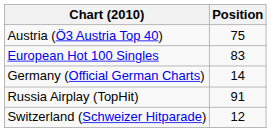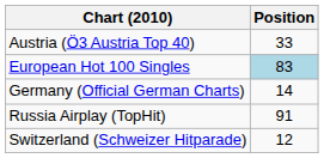 <table class="wikitable sortable">
 <tr>
 <th>Chart (2010)</th>
 <th>Position</th>
 </tr>
 <tr>
 <td>Austria (<a href='#'>Ö3 Austria Top 40</a>)</td>
-<td align="center">75</td>
+<td align="center">33</td>
 </tr>
 <tr>
 <td><a href='#'>European Hot 100 Singles</a></td>
-<td align="center">83</td>
+<td align="center" style="background: lightblue;">83</td>
 </tr>
 <tr>
 <td>Germany (<a href='#'>Official German Charts</a>)</td>
 <td align="center">14</td>
 </tr>
 <tr>
 <td>Russia Airplay (TopHit)</td>
 <td style="text-align:center;">91</td>
 </tr>
 <tr>
 <td>Switzerland (<a href='#'>Schweizer Hitparade</a>)</td>
 <td align="center">12</td>
 </tr>
 </table>
